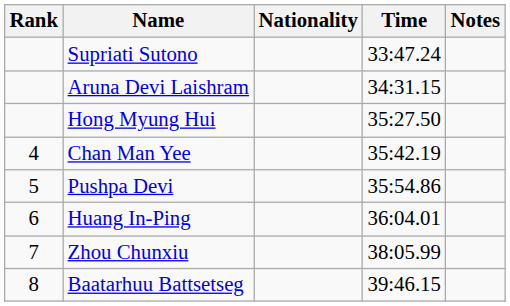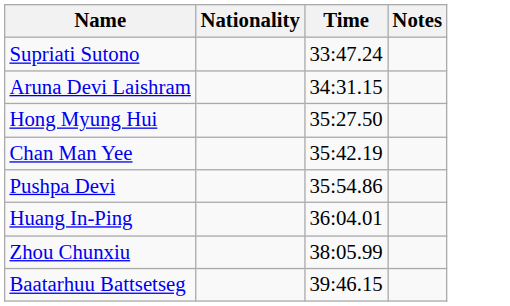 <table class="wikitable sortable" style="text-align:center">
 <tr>
-<th>Rank</th>
 <th>Name</th>
 <th>Nationality</th>
 <th>Time</th>
 <th>Notes</th>
 </tr>
 <tr>
-<td></td>
 <td align=left><a href='#'>Supriati Sutono</a></td>
 <td align=left></td>
 <td>33:47.24</td>
 <td></td>
 </tr>
 <tr>
-<td></td>
 <td align=left><a href='#'>Aruna Devi Laishram</a></td>
 <td align=left></td>
 <td>34:31.15</td>
 <td></td>
 </tr>
 <tr>
-<td></td>
 <td align=left><a href='#'>Hong Myung Hui</a></td>
 <td align=left></td>
 <td>35:27.50</td>
 <td></td>
 </tr>
 <tr>
-<td>4</td>
 <td align=left><a href='#'>Chan Man Yee</a></td>
 <td align=left></td>
 <td>35:42.19</td>
 <td></td>
 </tr>
 <tr>
-<td>5</td>
 <td align=left><a href='#'>Pushpa Devi</a></td>
 <td align=left></td>
 <td>35:54.86</td>
 <td></td>
 </tr>
 <tr>
-<td>6</td>
 <td align=left><a href='#'>Huang In-Ping</a></td>
 <td align=left></td>
 <td>36:04.01</td>
 <td></td>
 </tr>
 <tr>
-<td>7</td>
 <td align=left><a href='#'>Zhou Chunxiu</a></td>
 <td align=left></td>
 <td>38:05.99</td>
 <td></td>
 </tr>
 <tr>
-<td>8</td>
 <td align=left><a href='#'>Baatarhuu Battsetseg</a></td>
 <td align=left></td>
 <td>39:46.15</td>
 <td></td>
 </tr>
 </table>
